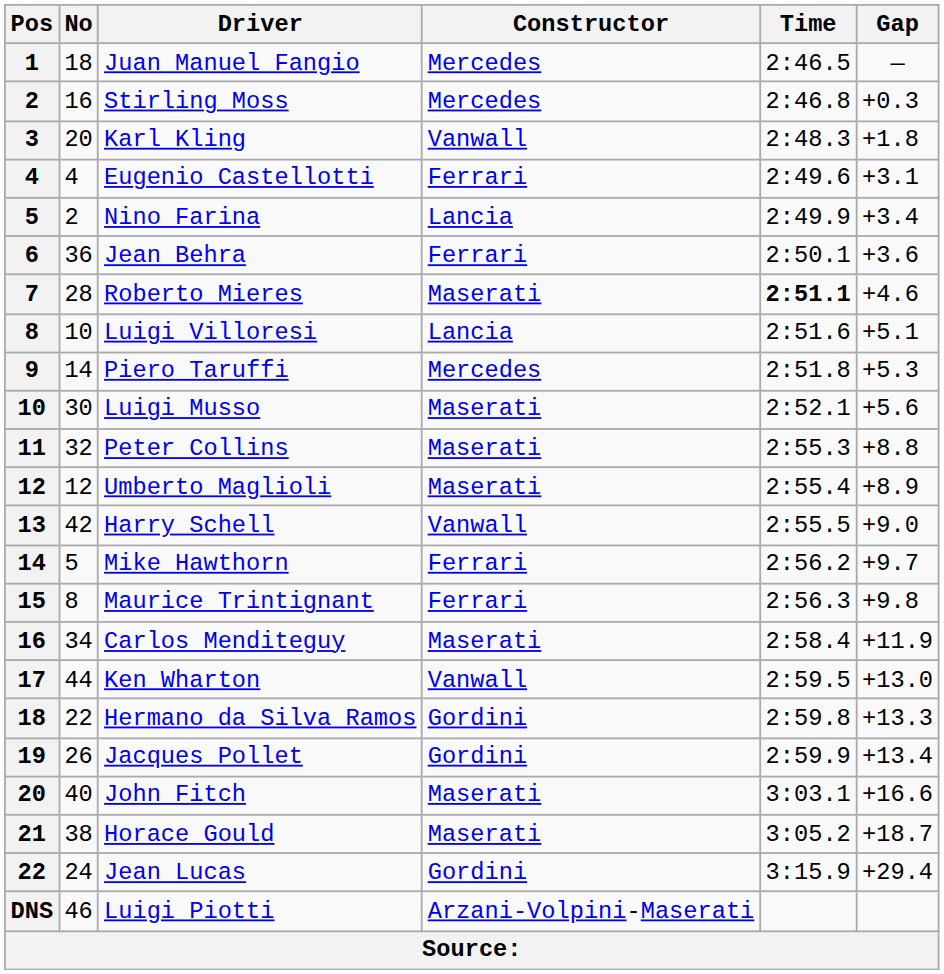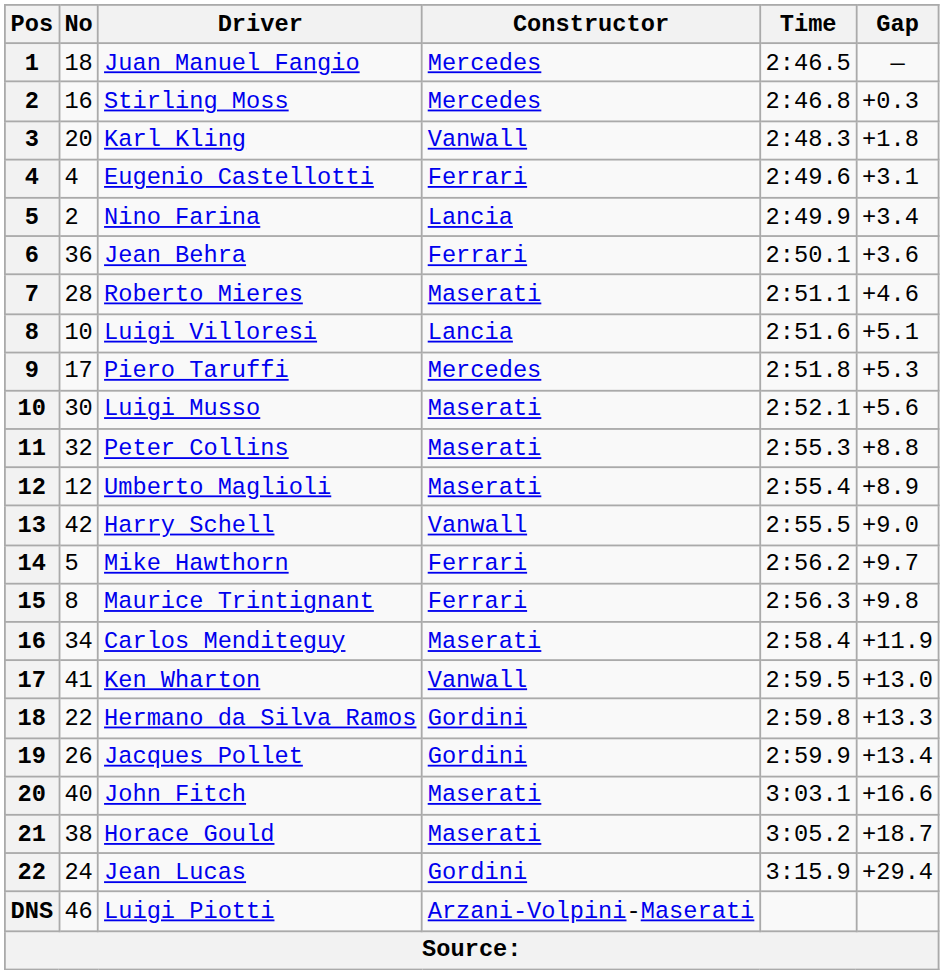 <table class="wikitable sortable">
 <tr>
 <th>Pos</th>
 <th>No</th>
 <th>Driver</th>
 <th>Constructor</th>
 <th>Time</th>
 <th>Gap</th>
 </tr>
 <tr>
 <th>1</th>
 <td>18</td>
 <td> <a href='#'>Juan Manuel Fangio</a></td>
 <td><a href='#'>Mercedes</a></td>
 <td>2:46.5</td>
 <td align="center">—</td>
 </tr>
 <tr>
 <th>2</th>
 <td>16</td>
 <td> <a href='#'>Stirling Moss</a></td>
 <td><a href='#'>Mercedes</a></td>
 <td>2:46.8</td>
 <td>+0.3</td>
 </tr>
 <tr>
 <th>3</th>
 <td>20</td>
 <td> <a href='#'>Karl Kling</a></td>
 <td><a href='#'>Vanwall</a></td>
 <td>2:48.3</td>
 <td>+1.8</td>
 </tr>
 <tr>
 <th>4</th>
 <td>4</td>
 <td> <a href='#'>Eugenio Castellotti</a></td>
 <td><a href='#'>Ferrari</a></td>
 <td>2:49.6</td>
 <td>+3.1</td>
 </tr>
 <tr>
 <th>5</th>
 <td>2</td>
 <td> <a href='#'>Nino Farina</a></td>
 <td><a href='#'>Lancia</a></td>
 <td>2:49.9</td>
 <td>+3.4</td>
 </tr>
 <tr>
 <th>6</th>
 <td>36</td>
 <td> <a href='#'>Jean Behra</a></td>
 <td><a href='#'>Ferrari</a></td>
 <td>2:50.1</td>
 <td>+3.6</td>
 </tr>
 <tr>
 <th>7</th>
 <td>28</td>
 <td> <a href='#'>Roberto Mieres</a></td>
 <td><a href='#'>Maserati</a></td>
-<td><strong>2:51.1</strong></td>
+<td>2:51.1</td>
 <td>+4.6</td>
 </tr>
 <tr>
 <th>8</th>
 <td>10</td>
 <td> <a href='#'>Luigi Villoresi</a></td>
 <td><a href='#'>Lancia</a></td>
 <td>2:51.6</td>
 <td>+5.1</td>
 </tr>
 <tr>
 <th>9</th>
-<td>14</td>
+<td>17</td>
 <td> <a href='#'>Piero Taruffi</a></td>
 <td><a href='#'>Mercedes</a></td>
 <td>2:51.8</td>
 <td>+5.3</td>
 </tr>
 <tr>
 <th>10</th>
 <td>30</td>
 <td> <a href='#'>Luigi Musso</a></td>
 <td><a href='#'>Maserati</a></td>
 <td>2:52.1</td>
 <td>+5.6</td>
 </tr>
 <tr>
 <th>11</th>
 <td>32</td>
 <td> <a href='#'>Peter Collins</a></td>
 <td><a href='#'>Maserati</a></td>
 <td>2:55.3</td>
 <td>+8.8</td>
 </tr>
 <tr>
 <th>12</th>
 <td>12</td>
 <td> <a href='#'>Umberto Maglioli</a></td>
 <td><a href='#'>Maserati</a></td>
 <td>2:55.4</td>
 <td>+8.9</td>
 </tr>
 <tr>
 <th>13</th>
 <td>42</td>
 <td> <a href='#'>Harry Schell</a></td>
 <td><a href='#'>Vanwall</a></td>
 <td>2:55.5</td>
 <td>+9.0</td>
 </tr>
 <tr>
 <th>14</th>
 <td>5</td>
 <td> <a href='#'>Mike Hawthorn</a></td>
 <td><a href='#'>Ferrari</a></td>
 <td>2:56.2</td>
 <td>+9.7</td>
 </tr>
 <tr>
 <th>15</th>
 <td>8</td>
 <td> <a href='#'>Maurice Trintignant</a></td>
 <td><a href='#'>Ferrari</a></td>
 <td>2:56.3</td>
 <td>+9.8</td>
 </tr>
 <tr>
 <th>16</th>
 <td>34</td>
 <td> <a href='#'>Carlos Menditeguy</a></td>
 <td><a href='#'>Maserati</a></td>
 <td>2:58.4</td>
 <td>+11.9</td>
 </tr>
 <tr>
 <th>17</th>
-<td>44</td>
+<td>41</td>
 <td> <a href='#'>Ken Wharton</a></td>
 <td><a href='#'>Vanwall</a></td>
 <td>2:59.5</td>
 <td>+13.0</td>
 </tr>
 <tr>
 <th>18</th>
 <td>22</td>
 <td> <a href='#'>Hermano da Silva Ramos</a></td>
 <td><a href='#'>Gordini</a></td>
 <td>2:59.8</td>
 <td>+13.3</td>
 </tr>
 <tr>
 <th>19</th>
 <td>26</td>
 <td> <a href='#'>Jacques Pollet</a></td>
 <td><a href='#'>Gordini</a></td>
 <td>2:59.9</td>
 <td>+13.4</td>
 </tr>
 <tr>
 <th>20</th>
 <td>40</td>
 <td> <a href='#'>John Fitch</a></td>
 <td><a href='#'>Maserati</a></td>
 <td>3:03.1</td>
 <td>+16.6</td>
 </tr>
 <tr>
 <th>21</th>
 <td>38</td>
 <td> <a href='#'>Horace Gould</a></td>
 <td><a href='#'>Maserati</a></td>
 <td>3:05.2</td>
 <td>+18.7</td>
 </tr>
 <tr>
 <th>22</th>
 <td>24</td>
 <td> <a href='#'>Jean Lucas</a></td>
 <td><a href='#'>Gordini</a></td>
 <td>3:15.9</td>
 <td>+29.4</td>
 </tr>
 <tr>
 <th>DNS</th>
 <td>46</td>
 <td> <a href='#'>Luigi Piotti</a></td>
 <td><a href='#'>Arzani-Volpini</a>-<a href='#'>Maserati</a></td>
 <td></td>
 <td></td>
 </tr>
 <tr>
 <th colspan="6">Source:</th>
 </tr>
 </table>
